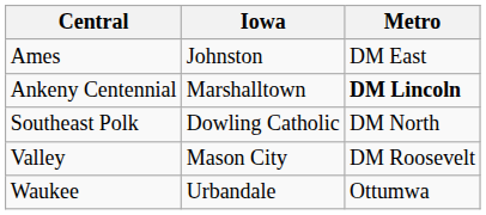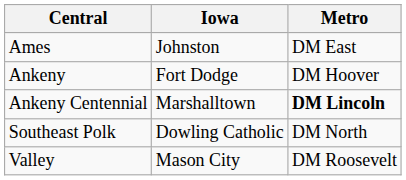 <table class="wikitable" border="1">
 <tr>
 <th>Central</th>
 <th>Iowa</th>
 <th>Metro</th>
 </tr>
 <tr>
 <td>Ames</td>
 <td>Johnston</td>
 <td>DM East</td>
+</tr>
+<tr>
+<td>Ankeny</td>
+<td>Fort Dodge</td>
+<td>DM Hoover</td>
 </tr>
 <tr>
 <td>Ankeny Centennial</td>
 <td>Marshalltown</td>
 <td><strong>DM Lincoln</strong></td>
 </tr>
 <tr>
 <td>Southeast Polk</td>
 <td>Dowling Catholic</td>
 <td>DM North</td>
 </tr>
 <tr>
 <td>Valley</td>
 <td>Mason City</td>
 <td>DM Roosevelt</td>
 </tr>
-<tr>
-<td>Waukee</td>
-<td>Urbandale</td>
-<td>Ottumwa</td>
-</tr>
 </table>
